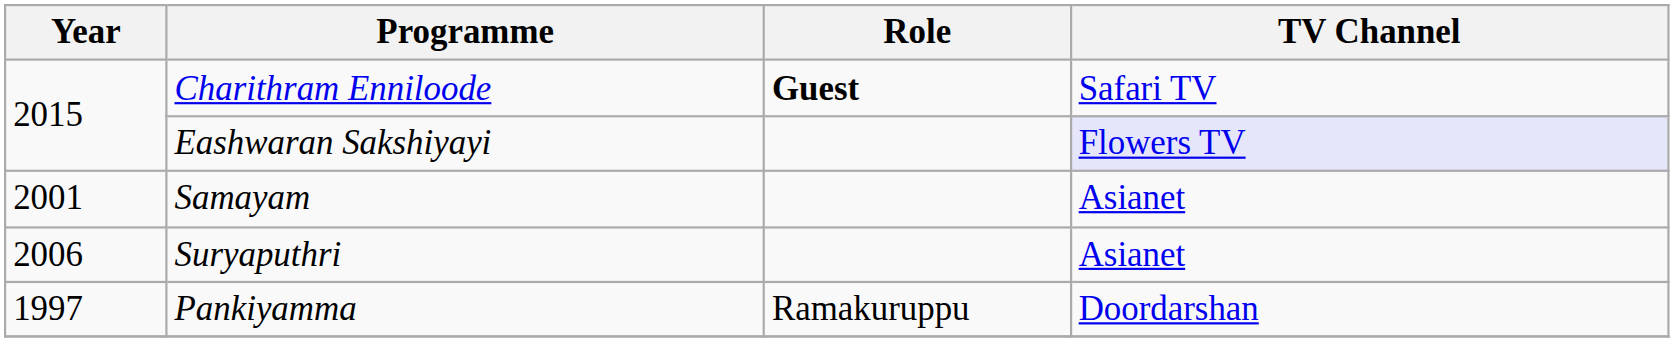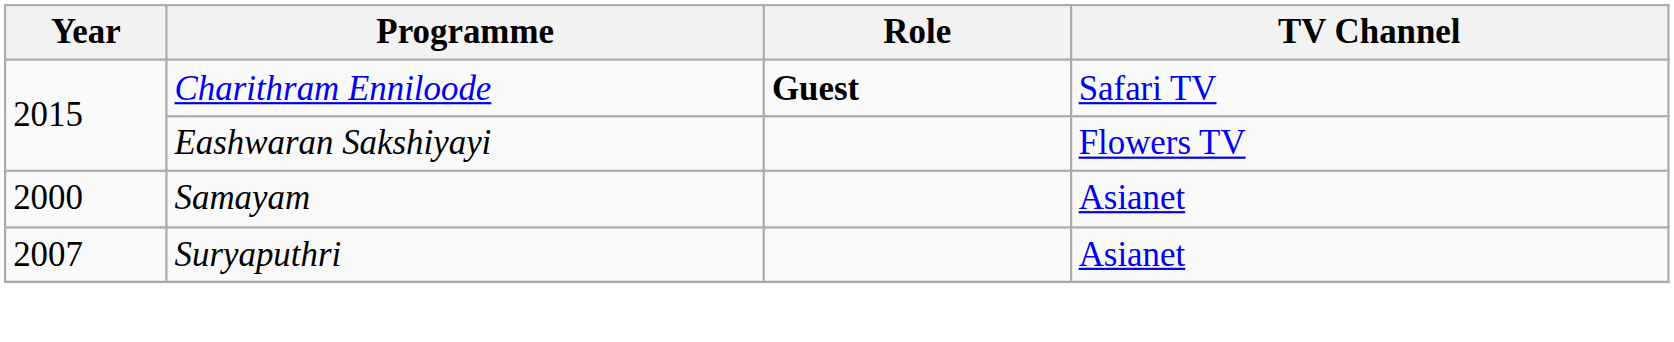 <table class="wikitable sortable">
 <tr>
 <th style="width: 50pt;">Year</th>
 <th style="width: 200pt;">Programme</th>
 <th style="width: 100pt;" class="unsortable">Role</th>
 <th style="width: 200pt;" class="unsortable">TV Channel</th>
 </tr>
 <tr>
 <td rowspan="2">2015</td>
 <td><em><a href='#'>Charithram Enniloode</a></em></td>
 <td><strong>Guest</strong></td>
 <td><a href='#'>Safari TV</a></td>
 </tr>
 <tr>
 <td><em>Eashwaran Sakshiyayi</em></td>
 <td></td>
-<td style="background: lavender;"><a href='#'>Flowers TV</a></td>
+<td><a href='#'>Flowers TV</a></td>
 </tr>
 <tr>
-<td>2001</td>
+<td>2000</td>
 <td><em>Samayam</em></td>
 <td></td>
 <td><a href='#'>Asianet</a></td>
 </tr>
 <tr>
-<td>2006</td>
+<td>2007</td>
 <td><em>Suryaputhri</em></td>
 <td></td>
 <td><a href='#'>Asianet</a></td>
 </tr>
 <tr>
-<td>1997</td>
-<td><em>Pankiyamma</em></td>
-<td>Ramakuruppu</td>
-<td><a href='#'>Doordarshan</a></td>
-</tr>
-<tr>
 </tr>
 </table>
